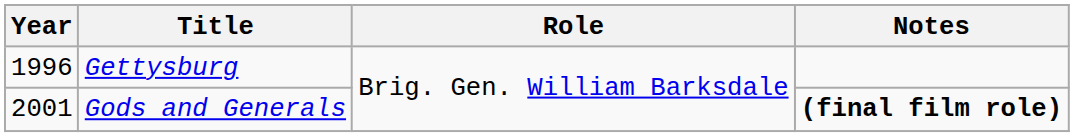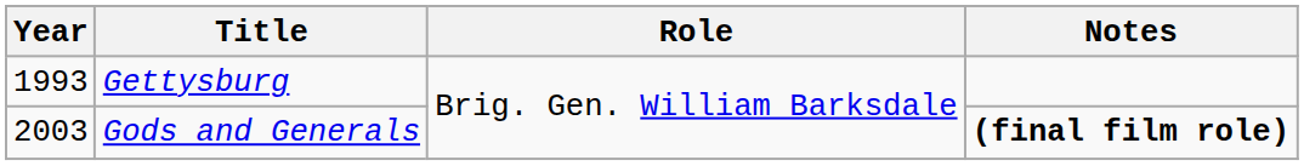 <table class="wikitable">
 <tr>
 <th>Year</th>
 <th>Title</th>
 <th>Role</th>
 <th>Notes</th>
 </tr>
 <tr>
-<td>1996</td>
+<td>1993</td>
 <td><em><a href='#'>Gettysburg</a></em></td>
 <td rowspan="2">Brig. Gen. <a href='#'>William Barksdale</a></td>
 <td></td>
 </tr>
 <tr>
-<td>2001</td>
+<td>2003</td>
 <td><em><a href='#'>Gods and Generals</a></em></td>
 <td><strong>(final film role)</strong></td>
 </tr>
 </table>
